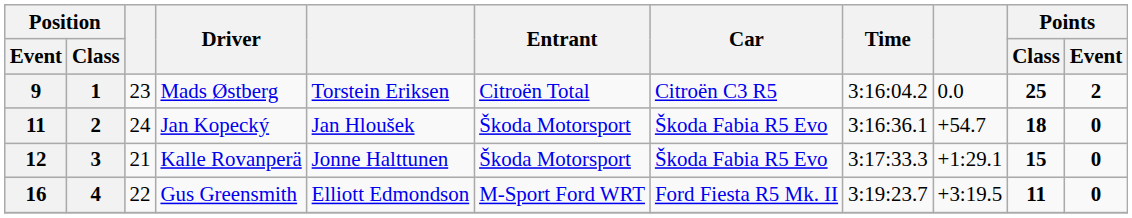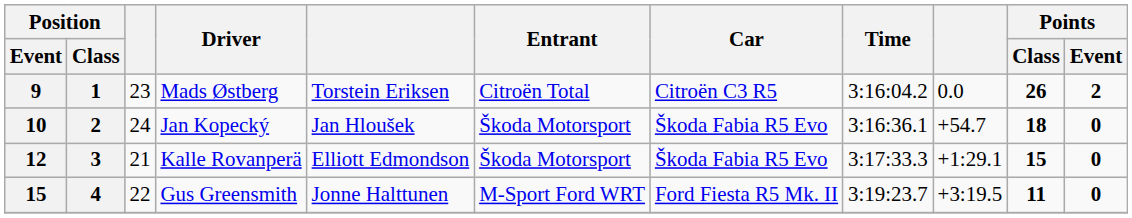 <table class="wikitable" width=85% style="font-size: 85%;">
 <tr>
 <th colspan="2">Position</th>
 <th rowspan="2"></th>
 <th rowspan="2">Driver</th>
 <th rowspan="2"></th>
 <th rowspan="2">Entrant</th>
 <th rowspan="2">Car</th>
 <th rowspan="2">Time</th>
 <th rowspan="2"></th>
 <th colspan="2">Points</th>
 </tr>
 <tr>
 <th>Event</th>
 <th>Class</th>
 <th>Class</th>
 <th>Event</th>
 </tr>
 <tr>
 <th>9</th>
 <th>1</th>
 <td align="center">23</td>
 <td><a href='#'>Mads Østberg</a></td>
 <td><a href='#'>Torstein Eriksen</a></td>
 <td><a href='#'>Citroën Total</a></td>
 <td><a href='#'>Citroën C3 R5</a></td>
 <td>3:16:04.2</td>
 <td>0.0</td>
-<td align="center"><strong>25</strong></td>
+<td align="center"><strong>26</strong></td>
 <td align="center"><strong>2</strong></td>
 </tr>
 <tr>
-<th>11</th>
+<th>10</th>
 <th>2</th>
 <td align="center">24</td>
 <td><a href='#'>Jan Kopecký</a></td>
 <td><a href='#'>Jan Hloušek</a></td>
 <td><a href='#'>Škoda Motorsport</a></td>
 <td><a href='#'>Škoda Fabia R5 Evo</a></td>
 <td>3:16:36.1</td>
 <td>+54.7</td>
 <td align="center"><strong>18</strong></td>
 <td align="center"><strong>0</strong></td>
 </tr>
 <tr>
 <th>12</th>
 <th>3</th>
 <td align="center">21</td>
 <td nowrap><a href='#'>Kalle Rovanperä</a></td>
-<td><a href='#'>Jonne Halttunen</a></td>
+<td nowrap><a href='#'>Elliott Edmondson</a></td>
 <td nowrap><a href='#'>Škoda Motorsport</a></td>
 <td><a href='#'>Škoda Fabia R5 Evo</a></td>
 <td>3:17:33.3</td>
 <td>+1:29.1</td>
 <td align="center"><strong>15</strong></td>
 <td align="center"><strong>0</strong></td>
 </tr>
 <tr>
-<th>16</th>
+<th>15</th>
 <th>4</th>
 <td align="center">22</td>
 <td nowrap><a href='#'>Gus Greensmith</a></td>
-<td nowrap><a href='#'>Elliott Edmondson</a></td>
+<td><a href='#'>Jonne Halttunen</a></td>
 <td nowrap><a href='#'>M-Sport Ford WRT</a></td>
 <td nowrap><a href='#'>Ford Fiesta R5 Mk. II</a></td>
 <td>3:19:23.7</td>
 <td>+3:19.5</td>
 <td align="center"><strong>11</strong></td>
 <td align="center"><strong>0</strong></td>
 </tr>
 <tr>
 </tr>
 </table>
